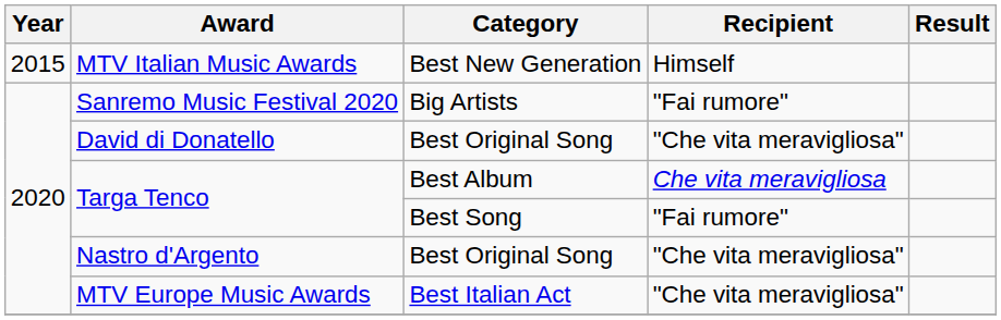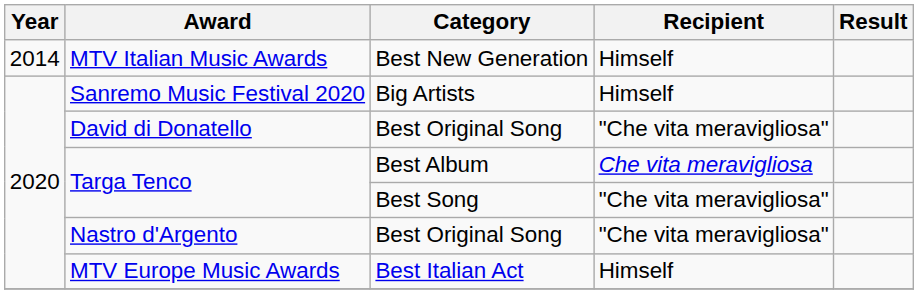 <table class="wikitable">
 <tr>
 <th>Year</th>
 <th>Award</th>
 <th>Category</th>
 <th>Recipient</th>
 <th>Result</th>
 </tr>
 <tr>
-<td>2015</td>
+<td>2014</td>
 <td><a href='#'>MTV Italian Music Awards</a></td>
 <td>Best New Generation</td>
 <td>Himself</td>
 <td></td>
 </tr>
 <tr>
 <td rowspan="6">2020</td>
 <td><a href='#'>Sanremo Music Festival 2020</a></td>
 <td>Big Artists</td>
-<td>"Fai rumore"</td>
+<td>Himself</td>
 <td></td>
 </tr>
 <tr>
 <td><a href='#'>David di Donatello</a></td>
 <td>Best Original Song</td>
 <td>"Che vita meravigliosa"</td>
 <td></td>
 </tr>
 <tr>
 <td rowspan="2"><a href='#'>Targa Tenco</a></td>
 <td>Best Album</td>
 <td><em><a href='#'>Che vita meravigliosa</a></em></td>
 <td></td>
 </tr>
 <tr>
 <td>Best Song</td>
-<td>"Fai rumore"</td>
+<td>"Che vita meravigliosa"</td>
 <td></td>
 </tr>
 <tr>
 <td><a href='#'>Nastro d'Argento</a></td>
 <td>Best Original Song</td>
 <td>"Che vita meravigliosa"</td>
 <td></td>
 </tr>
 <tr>
 <td><a href='#'>MTV Europe Music Awards</a></td>
 <td><a href='#'>Best Italian Act</a></td>
-<td>"Che vita meravigliosa"</td>
+<td>Himself</td>
 <td></td>
 </tr>
 <tr>
 </tr>
 </table>
